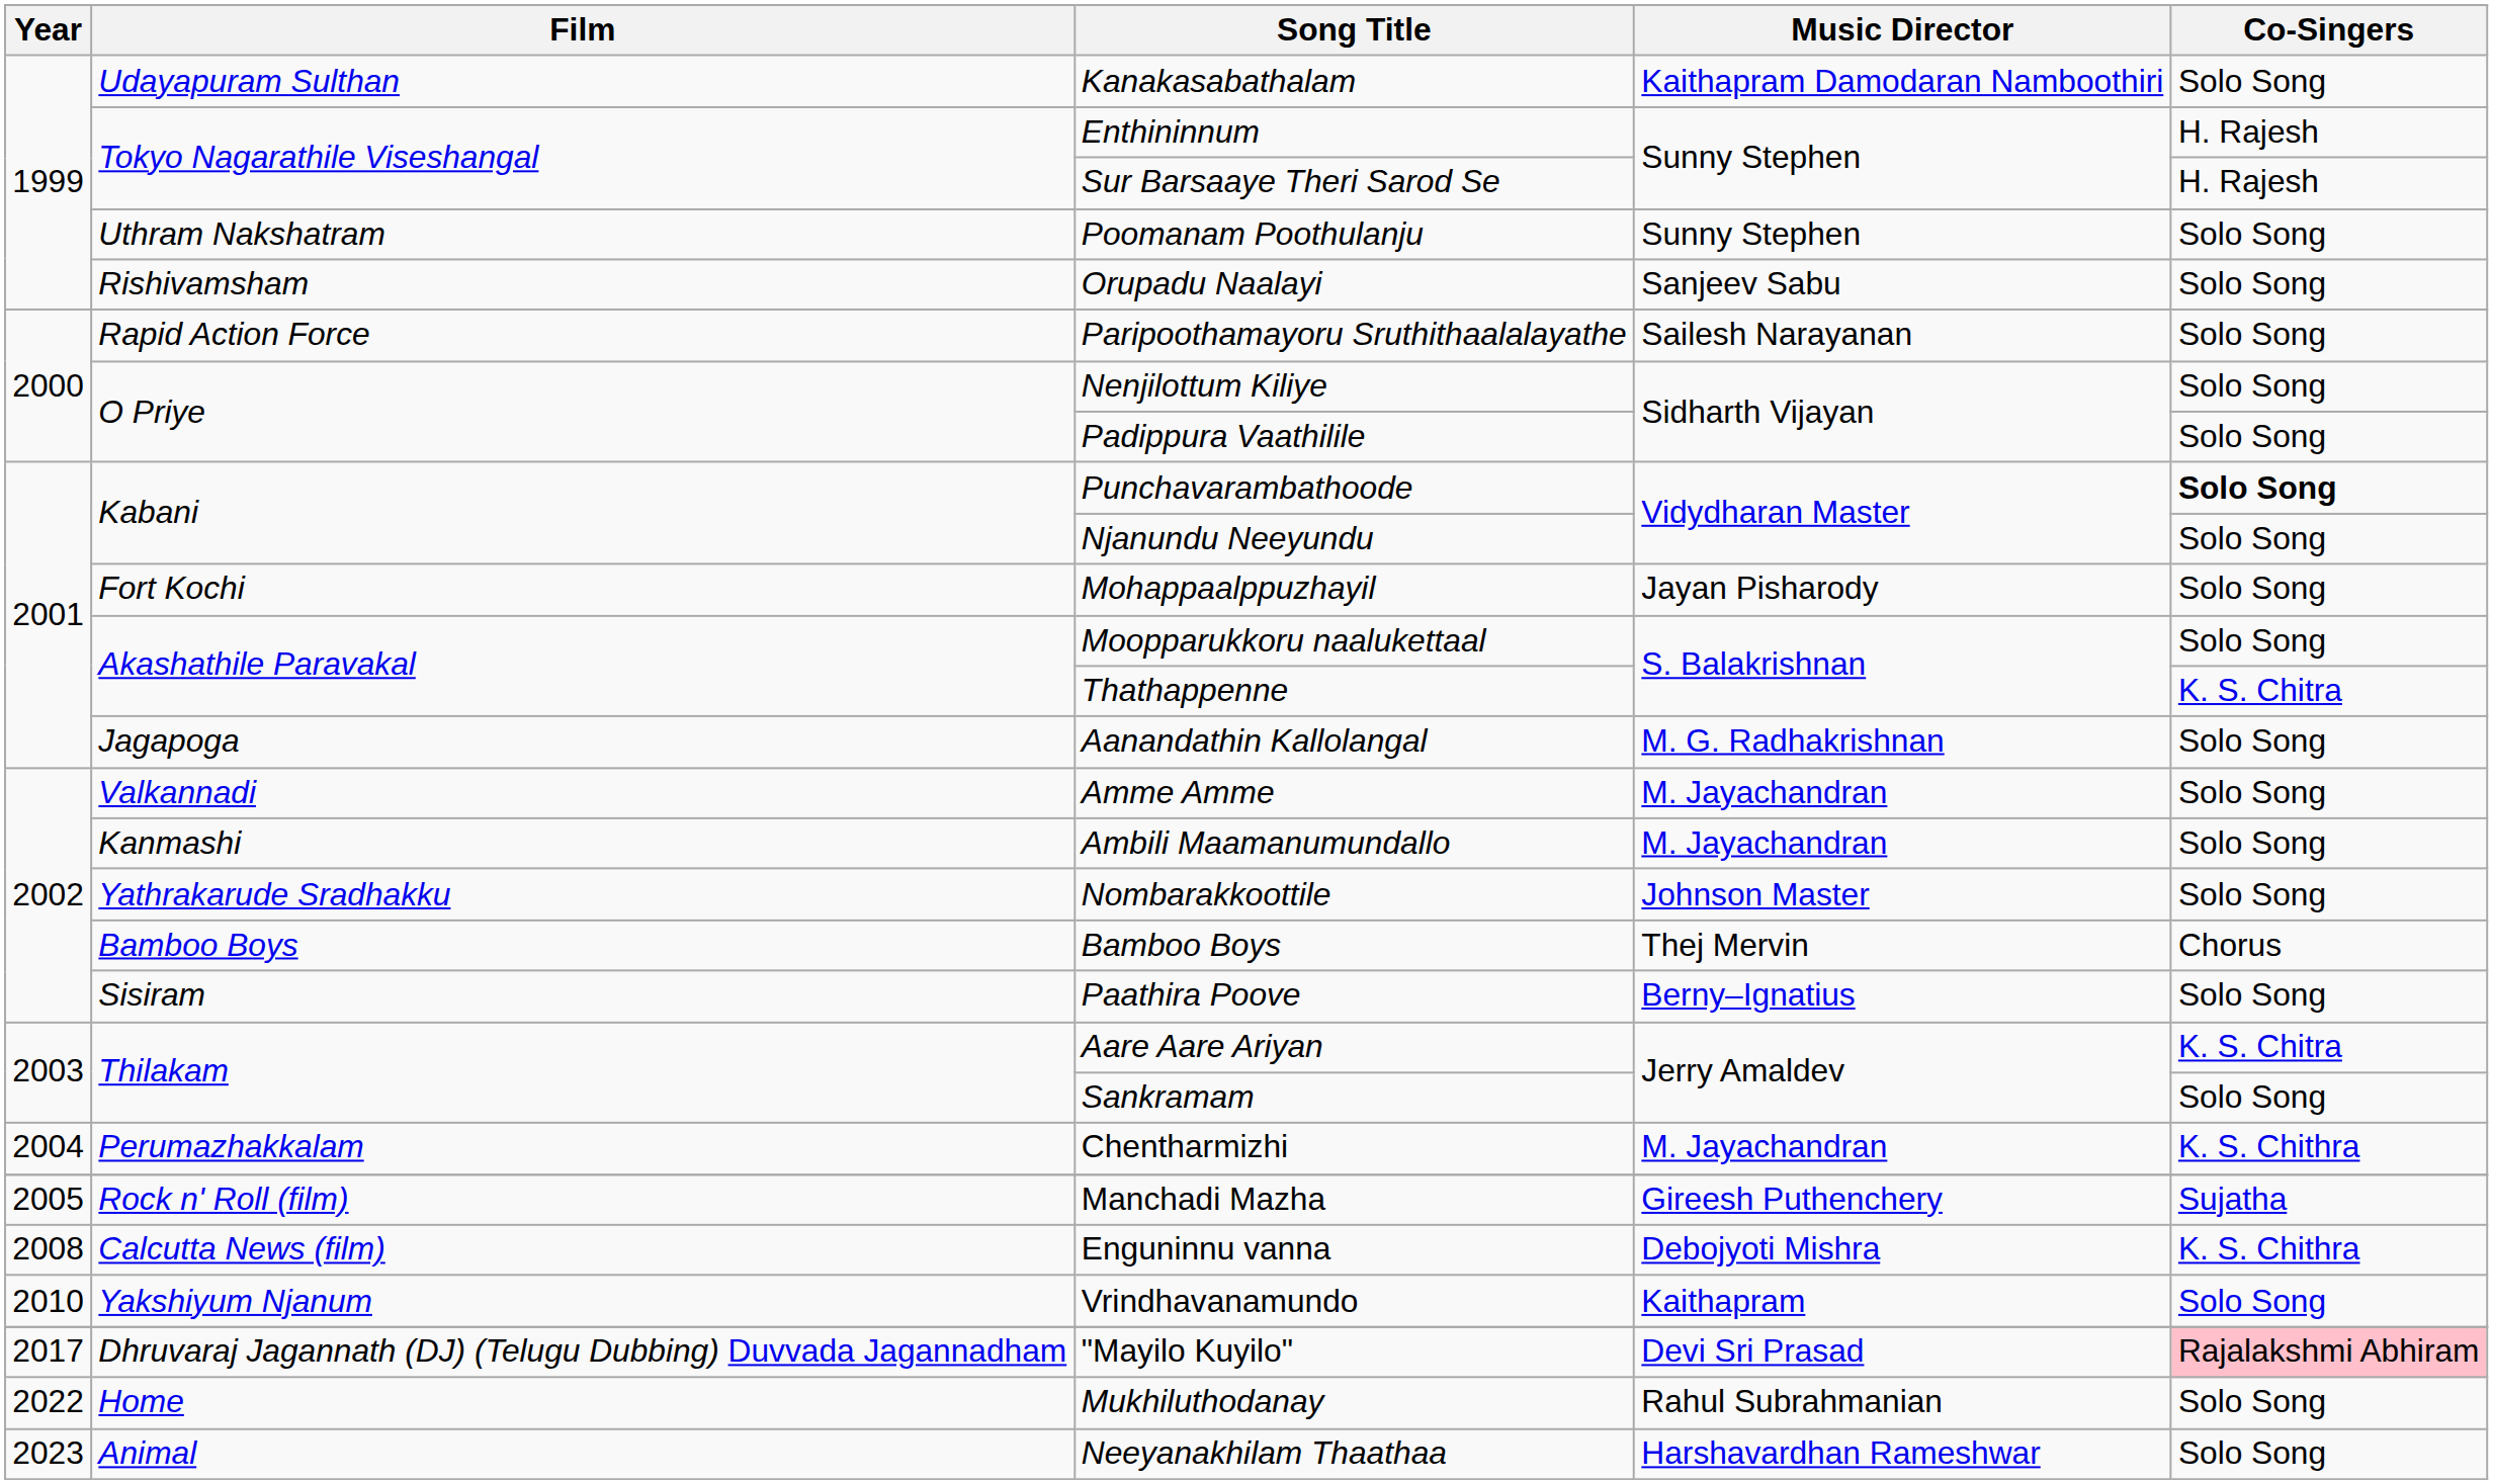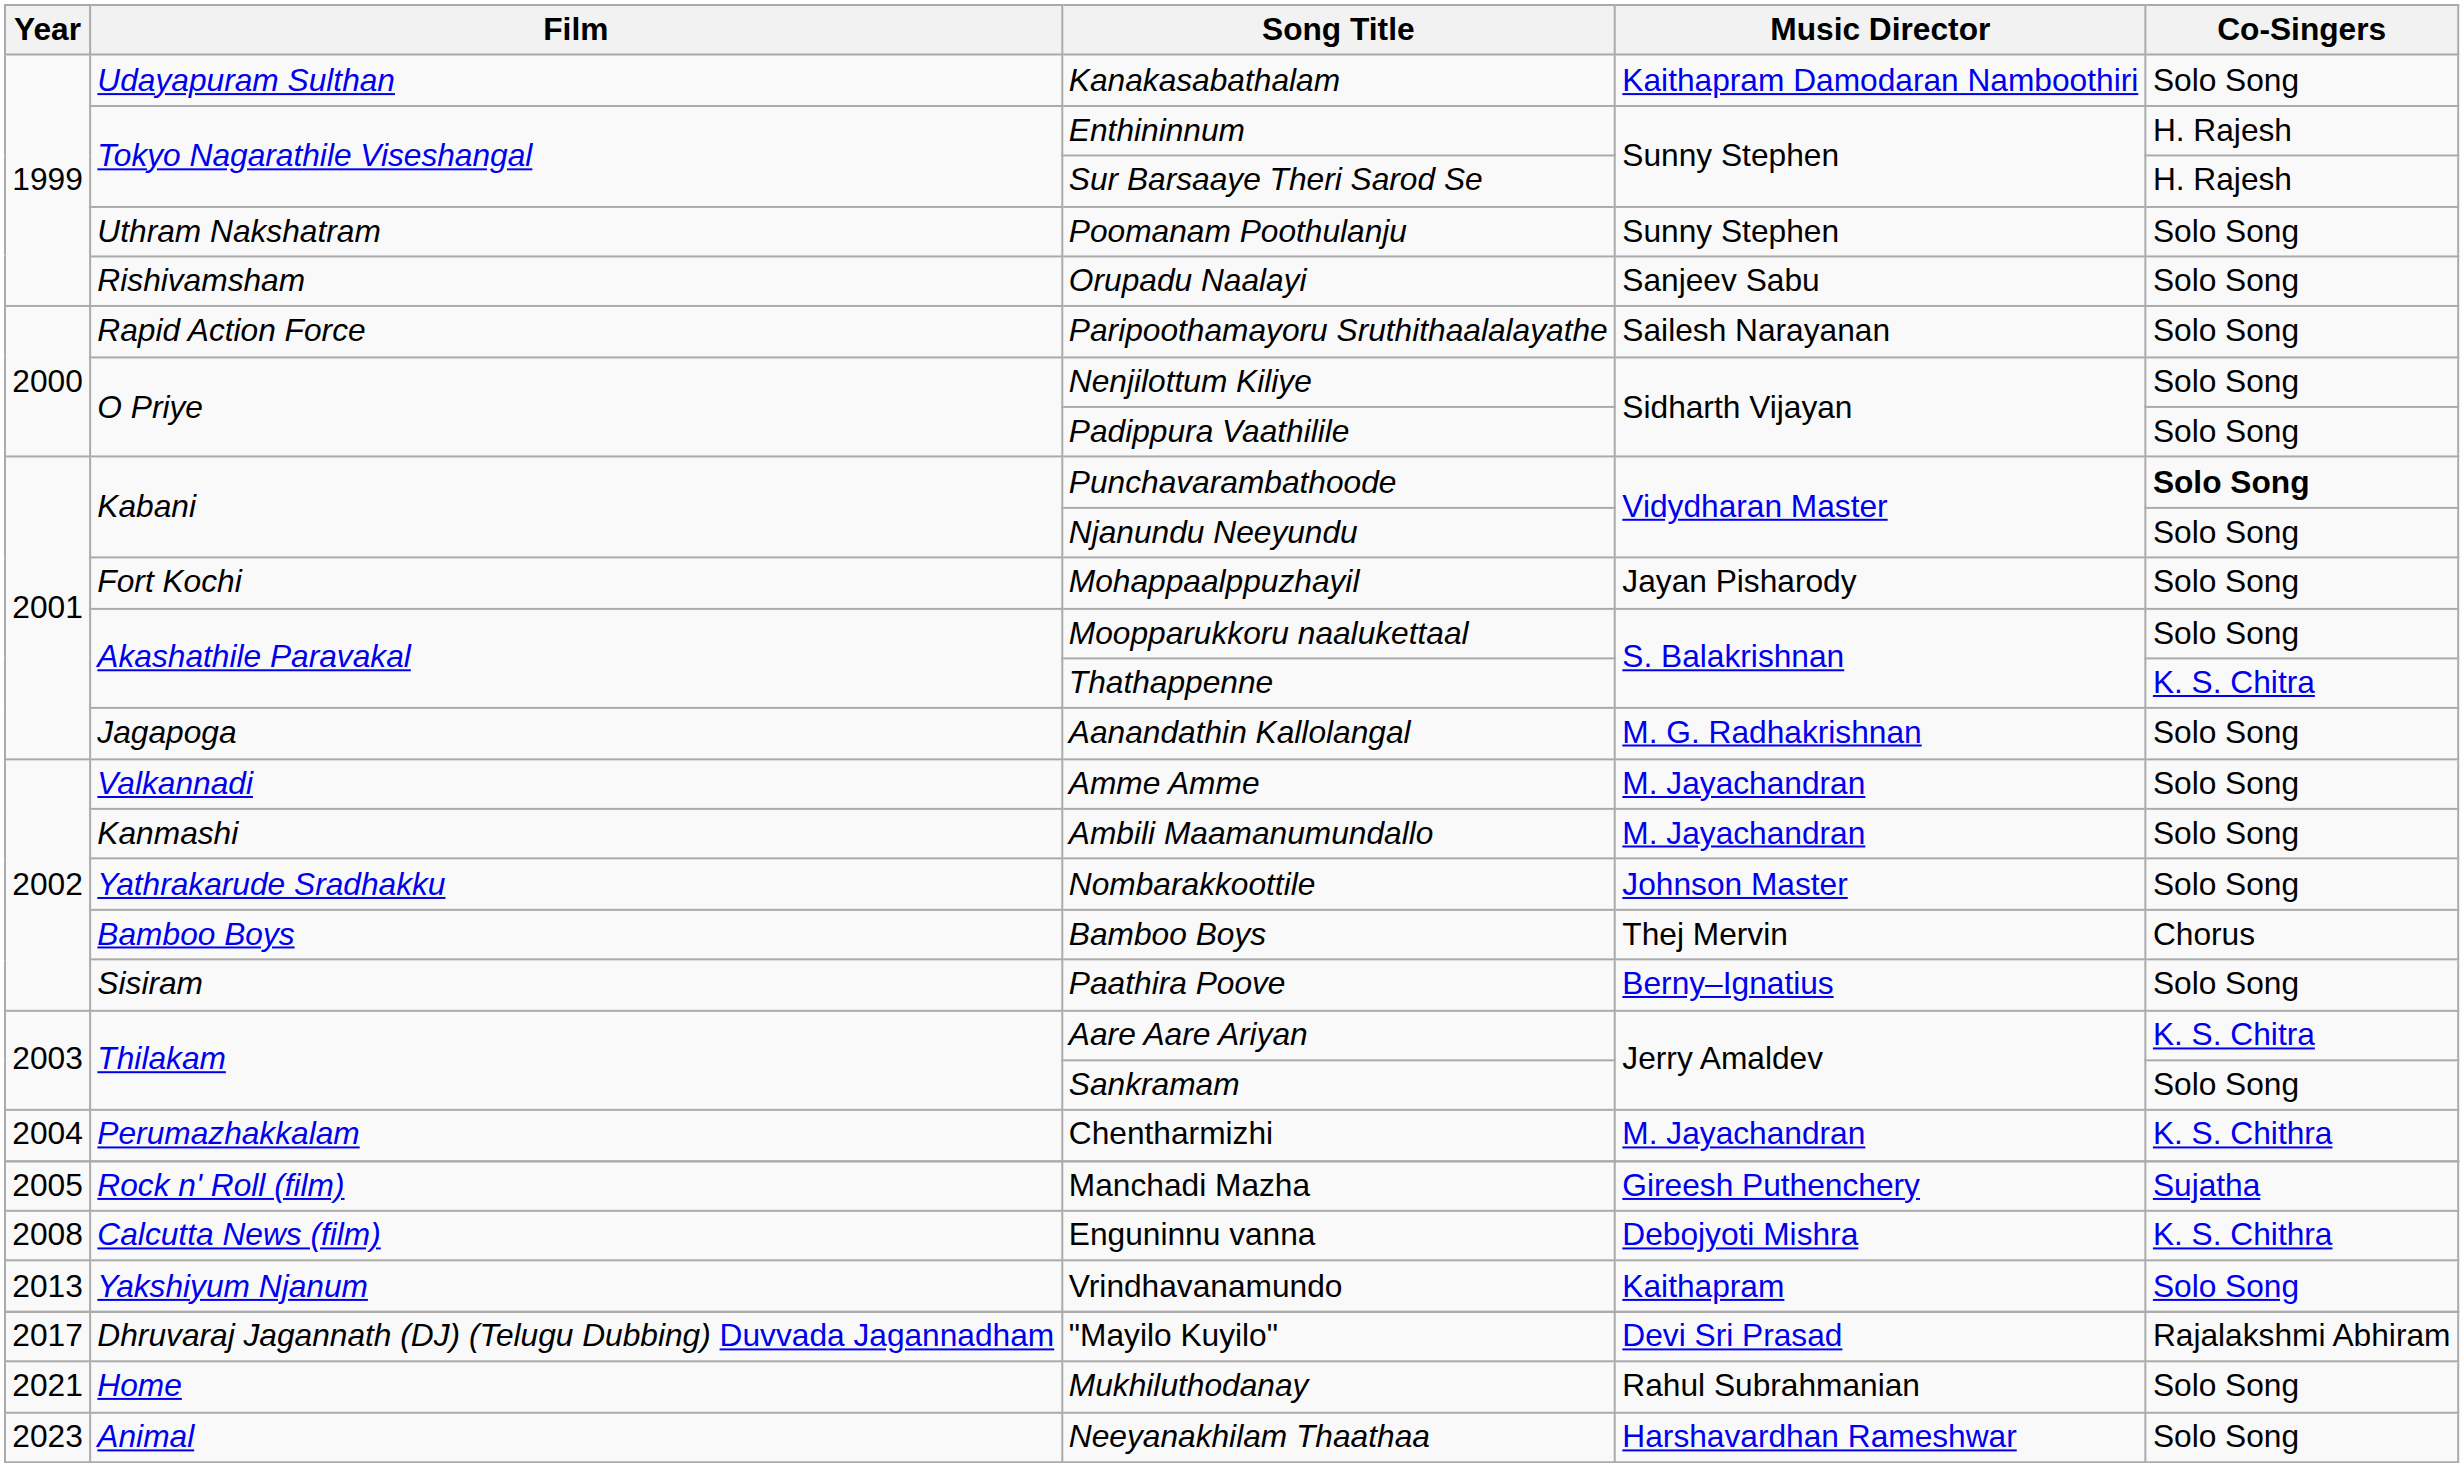 <table class="wikitable">
 <tr>
 <th>Year</th>
 <th>Film</th>
 <th>Song Title</th>
 <th>Music Director</th>
 <th>Co-Singers</th>
 </tr>
 <tr>
 <td rowspan="5">1999</td>
 <td><em><a href='#'>Udayapuram Sulthan</a></em></td>
 <td><em>Kanakasabathalam</em></td>
 <td><a href='#'>Kaithapram Damodaran Namboothiri</a></td>
 <td>Solo Song</td>
 </tr>
 <tr>
 <td rowspan="2"><em><a href='#'>Tokyo Nagarathile Viseshangal</a></em></td>
 <td><em>Enthininnum</em></td>
 <td rowspan="2">Sunny Stephen</td>
 <td>H. Rajesh</td>
 </tr>
 <tr>
 <td><em>Sur Barsaaye Theri Sarod Se</em></td>
 <td>H. Rajesh</td>
 </tr>
 <tr>
 <td><em>Uthram Nakshatram</em></td>
 <td><em>Poomanam Poothulanju</em></td>
 <td>Sunny Stephen</td>
 <td>Solo Song</td>
 </tr>
 <tr>
 <td><em>Rishivamsham</em></td>
 <td><em>Orupadu Naalayi</em></td>
 <td>Sanjeev Sabu</td>
 <td>Solo Song</td>
 </tr>
 <tr>
 <td rowspan="3">2000</td>
 <td><em>Rapid Action Force</em></td>
 <td><em>Paripoothamayoru Sruthithaalalayathe </em></td>
 <td>Sailesh Narayanan</td>
 <td>Solo Song</td>
 </tr>
 <tr>
 <td rowspan="2"><em>O Priye</em></td>
 <td><em>Nenjilottum Kiliye</em></td>
 <td rowspan="2">Sidharth Vijayan</td>
 <td>Solo Song</td>
 </tr>
 <tr>
 <td><em>Padippura Vaathilile</em></td>
 <td>Solo Song</td>
 </tr>
 <tr>
 <td rowspan="6">2001</td>
 <td rowspan="2"><em>Kabani</em></td>
 <td><em>Punchavarambathoode</em></td>
 <td rowspan="2"><a href='#'>Vidydharan Master</a></td>
 <td><strong>Solo Song</strong></td>
 </tr>
 <tr>
 <td><em>Njanundu Neeyundu</em></td>
 <td>Solo Song</td>
 </tr>
 <tr>
 <td><em>Fort Kochi</em></td>
 <td><em>Mohappaalppuzhayil</em></td>
 <td>Jayan Pisharody</td>
 <td>Solo Song</td>
 </tr>
 <tr>
 <td rowspan="2"><em><a href='#'>Akashathile Paravakal</a></em></td>
 <td><em>Moopparukkoru naalukettaal</em></td>
 <td rowspan="2"><a href='#'>S. Balakrishnan</a></td>
 <td>Solo Song</td>
 </tr>
 <tr>
 <td><em>Thathappenne</em></td>
 <td><a href='#'>K. S. Chitra</a></td>
 </tr>
 <tr>
 <td><em>Jagapoga</em></td>
 <td><em>Aanandathin Kallolangal</em></td>
 <td><a href='#'>M. G. Radhakrishnan</a></td>
 <td>Solo Song</td>
 </tr>
 <tr>
 <td rowspan="5">2002</td>
 <td><em><a href='#'>Valkannadi</a></em></td>
 <td><em>Amme Amme</em></td>
 <td><a href='#'>M. Jayachandran</a></td>
 <td>Solo Song</td>
 </tr>
 <tr>
 <td><em>Kanmashi</em></td>
 <td><em>Ambili Maamanumundallo</em></td>
 <td><a href='#'>M. Jayachandran</a></td>
 <td>Solo Song</td>
 </tr>
 <tr>
 <td><em><a href='#'>Yathrakarude Sradhakku</a></em></td>
 <td><em>Nombarakkoottile</em></td>
 <td><a href='#'>Johnson Master</a></td>
 <td>Solo Song</td>
 </tr>
 <tr>
 <td><em><a href='#'>Bamboo Boys</a></em></td>
 <td><em>Bamboo Boys</em></td>
 <td>Thej Mervin</td>
 <td>Chorus</td>
 </tr>
 <tr>
 <td><em>Sisiram</em></td>
 <td><em>Paathira Poove</em></td>
 <td><a href='#'>Berny–Ignatius</a></td>
 <td>Solo Song</td>
 </tr>
 <tr>
 <td rowspan="2">2003</td>
 <td rowspan="2"><em><a href='#'>Thilakam</a></em></td>
 <td><em>Aare Aare Ariyan</em></td>
 <td rowspan="2">Jerry Amaldev</td>
 <td><a href='#'>K. S. Chitra</a></td>
 </tr>
 <tr>
 <td><em>Sankramam</em></td>
 <td>Solo Song</td>
 </tr>
 <tr>
 <td>2004</td>
 <td><em><a href='#'>Perumazhakkalam</a></em></td>
 <td>Chentharmizhi</td>
 <td><a href='#'>M. Jayachandran</a></td>
 <td><a href='#'>K. S. Chithra</a></td>
 </tr>
 <tr>
 </tr>
 <tr>
 <td>2005</td>
 <td><em><a href='#'>Rock n' Roll (film)</a></em></td>
 <td>Manchadi Mazha</td>
 <td><a href='#'>Gireesh Puthenchery</a></td>
 <td><a href='#'>Sujatha</a></td>
 </tr>
 <tr>
 <td>2008</td>
 <td><em><a href='#'>Calcutta News (film)</a></em></td>
 <td>Enguninnu vanna</td>
 <td><a href='#'>Debojyoti Mishra</a></td>
 <td><a href='#'>K. S. Chithra</a></td>
 </tr>
 <tr>
-<td>2010</td>
+<td>2013</td>
 <td><em><a href='#'>Yakshiyum Njanum</a></em></td>
 <td>Vrindhavanamundo</td>
 <td><a href='#'>Kaithapram</a></td>
 <td><a href='#'>Solo Song</a></td>
 </tr>
 <tr>
 </tr>
 <tr>
 <td>2017</td>
 <td><em>Dhruvaraj Jagannath (DJ) (Telugu Dubbing)</em> <a href='#'>Duvvada Jagannadham</a></td>
 <td>"Mayilo Kuyilo"</td>
 <td><a href='#'>Devi Sri Prasad</a></td>
-<td style="background: pink;">Rajalakshmi Abhiram</td>
+<td>Rajalakshmi Abhiram</td>
 </tr>
 <tr>
-<td>2022</td>
+<td>2021</td>
 <td><em><a href='#'>Home</a></em></td>
 <td><em>Mukhiluthodanay</em></td>
 <td>Rahul Subrahmanian</td>
 <td>Solo Song</td>
 </tr>
 <tr>
 <td>2023</td>
 <td><em><a href='#'>Animal</a></em></td>
 <td><em>Neeyanakhilam Thaathaa</em></td>
 <td><a href='#'>Harshavardhan Rameshwar</a></td>
 <td>Solo Song</td>
 </tr>
 </table>
